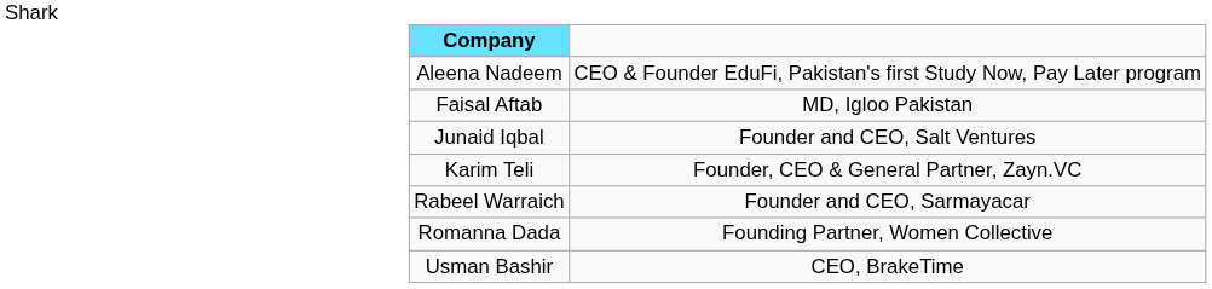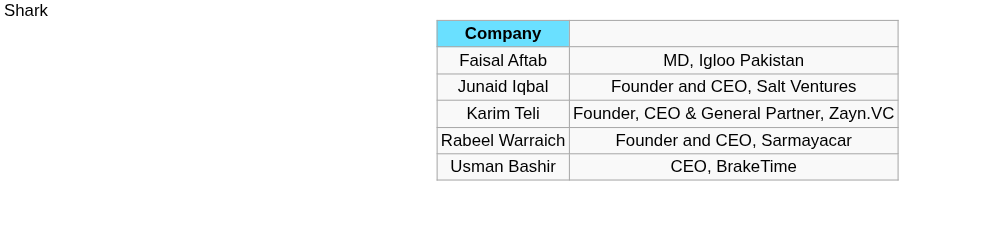 <table class="wikitable"style="text-align:center;margin:auto;>
 <tr>
 <th style="background: #6ae0ff;color:black">Shark</th>
 <th style="background: #6ae0ff;color:black">Company</th>
-</tr>
-<tr>
-<td>Aleena Nadeem</td>
-<td>CEO & Founder EduFi, Pakistan's first Study Now, Pay Later program</td>
 </tr>
 <tr>
 <td>Faisal Aftab</td>
 <td>MD, Igloo Pakistan</td>
 </tr>
 <tr>
 <td>Junaid Iqbal</td>
 <td>Founder and CEO, Salt Ventures</td>
 </tr>
 <tr>
 <td>Karim Teli</td>
 <td>Founder, CEO & General Partner, Zayn.VC</td>
 </tr>
 <tr>
 <td>Rabeel Warraich</td>
 <td>Founder and CEO, Sarmayacar</td>
 </tr>
 <tr>
-<td>Romanna Dada</td>
-<td>Founding Partner, Women Collective</td>
-</tr>
-<tr>
 <td>Usman Bashir</td>
 <td>CEO, BrakeTime</td>
 </tr>
 </table>
